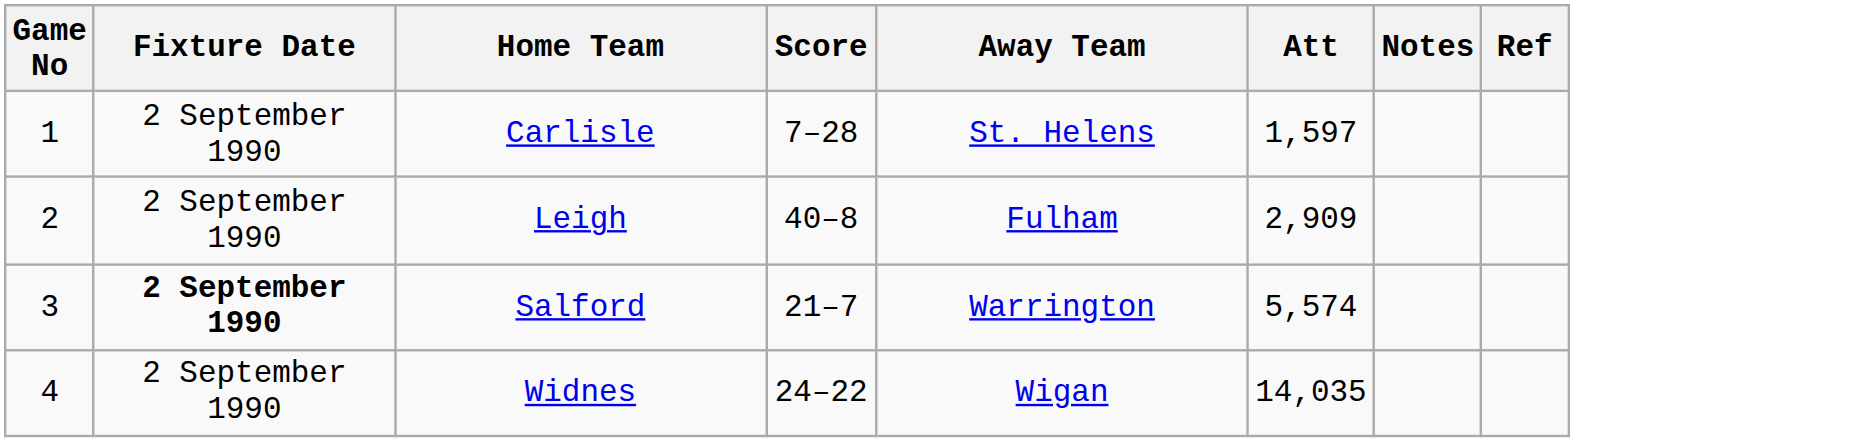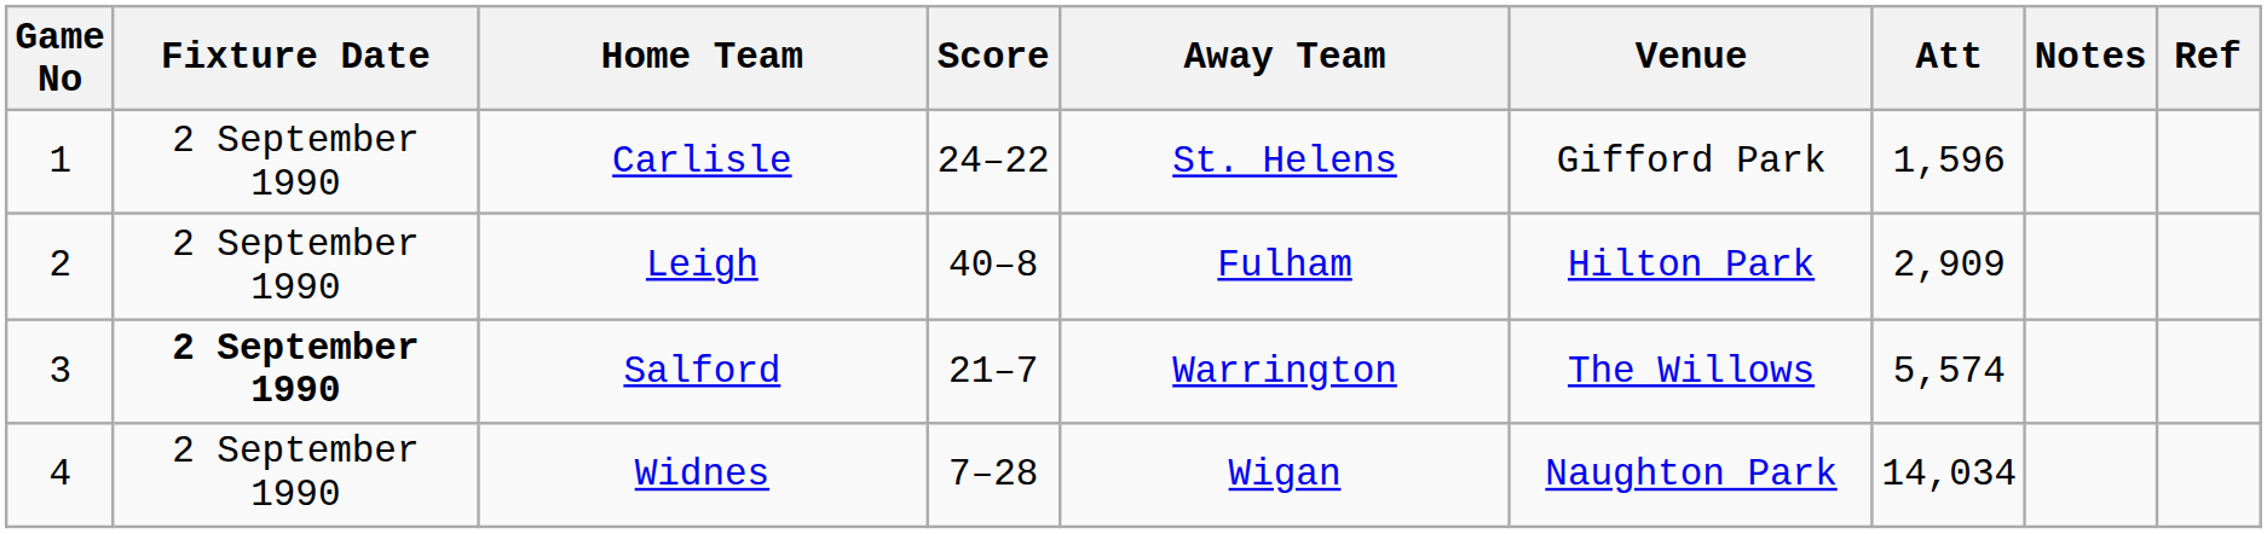 <table class="wikitable" style="text-align:center;">
 <tr>
 <th width=20 abbr="No">Game No</th>
 <th width=120 abbr="Date">Fixture Date</th>
 <th width=150 abbr="Home Team">Home Team</th>
 <th width=40 abbr="Score">Score</th>
 <th width=150 abbr="Away Team">Away Team</th>
+<th width=120 abbr="Venue">Venue</th>
 <th width=30 abbr="Att">Att</th>
 <th width=20 abbr="Notes">Notes</th>
 <th width=30 abbr="Ref">Ref</th>
 </tr>
 <tr>
 <td>1</td>
 <td>2 September 1990</td>
 <td><a href='#'>Carlisle</a></td>
-<td>7–28</td>
+<td>24–22</td>
 <td><a href='#'>St. Helens</a></td>
-<td>1,597</td>
+<td>Gifford Park</td>
+<td>1,596</td>
 <td></td>
 <td></td>
 </tr>
 <tr>
 <td>2</td>
 <td>2 September 1990</td>
 <td><a href='#'>Leigh</a></td>
 <td>40–8</td>
 <td><a href='#'>Fulham</a></td>
+<td><a href='#'>Hilton Park</a></td>
 <td>2,909</td>
 <td></td>
 <td></td>
 </tr>
 <tr>
 <td>3</td>
 <td><strong>2 September 1990</strong></td>
 <td><a href='#'>Salford</a></td>
 <td>21–7</td>
 <td><a href='#'>Warrington</a></td>
+<td><a href='#'>The Willows</a></td>
 <td>5,574</td>
 <td></td>
 <td></td>
 </tr>
 <tr>
 <td>4</td>
 <td>2 September 1990</td>
 <td><a href='#'>Widnes</a></td>
-<td>24–22</td>
+<td>7–28</td>
 <td><a href='#'>Wigan</a></td>
-<td>14,035</td>
+<td><a href='#'>Naughton Park</a></td>
+<td>14,034</td>
 <td></td>
 <td></td>
 </tr>
 </table>
